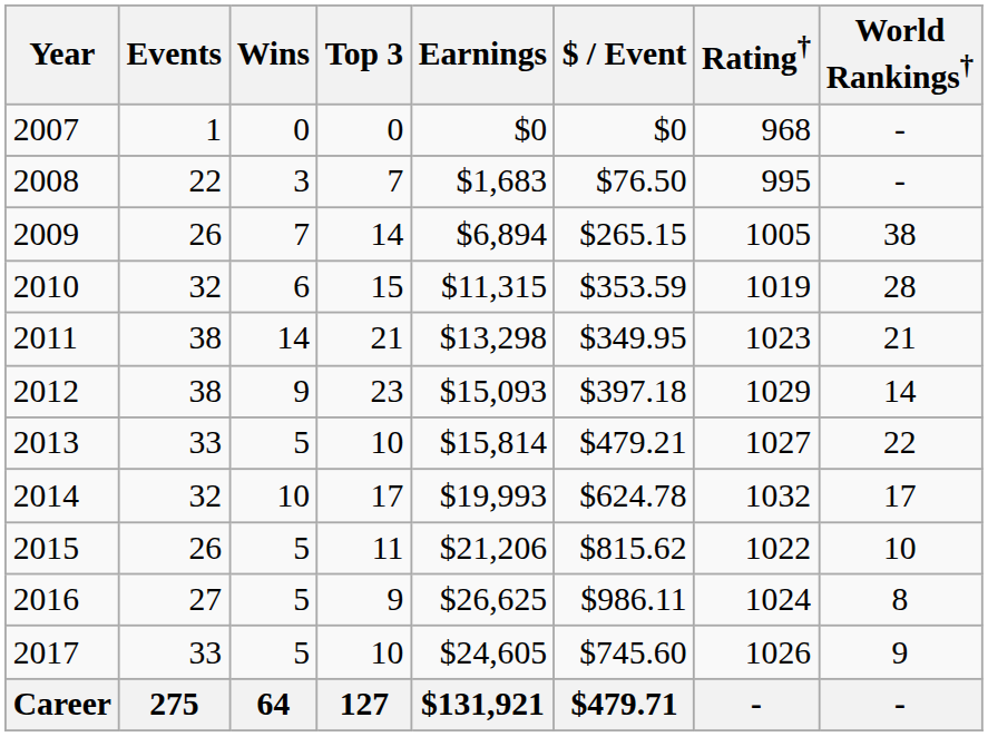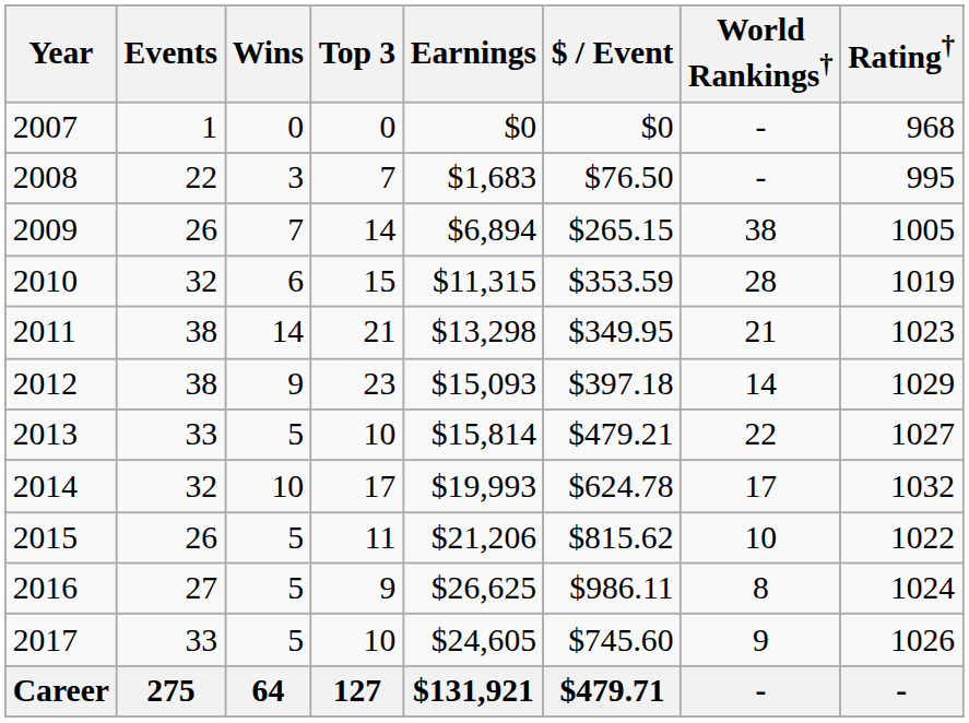 <table class="wikitable sortable">
 <tr>
 <th>Year</th>
 <th>Events</th>
 <th>Wins</th>
 <th>Top 3</th>
 <th>Earnings</th>
 <th>$ / Event</th>
+<th>World<br>Rankings<sup>†</sup></th>
 <th>Rating<sup>†</sup></th>
-<th>World<br>Rankings<sup>†</sup></th>
 </tr>
 <tr>
 <td>2007</td>
 <td align="right">1</td>
 <td align="right">0</td>
 <td align="right">0</td>
 <td align="right">$0</td>
 <td align="right">$0</td>
+<td align=center>-</td>
 <td align="right">968</td>
-<td align=center>-</td>
 </tr>
 <tr>
 <td>2008</td>
 <td align="right">22</td>
 <td align="right">3</td>
 <td align="right">7</td>
 <td align="right">$1,683</td>
 <td align="right">$76.50</td>
+<td align=center>-</td>
 <td align="right">995</td>
-<td align=center>-</td>
 </tr>
 <tr>
 <td>2009</td>
 <td align="right">26</td>
 <td align="right">7</td>
 <td align="right">14</td>
 <td align="right">$6,894</td>
 <td align="right">$265.15</td>
+<td align=center>38</td>
 <td align="right">1005</td>
-<td align=center>38</td>
 </tr>
 <tr>
 <td>2010</td>
 <td align="right">32</td>
 <td align="right">6</td>
 <td align="right">15</td>
 <td align="right">$11,315</td>
 <td align="right">$353.59</td>
+<td align=center>28</td>
 <td align="right">1019</td>
-<td align=center>28</td>
 </tr>
 <tr>
 <td>2011</td>
 <td align="right">38</td>
 <td align="right">14</td>
 <td align="right">21</td>
 <td align="right">$13,298</td>
 <td align="right">$349.95</td>
+<td align=center>21</td>
 <td align="right">1023</td>
-<td align=center>21</td>
 </tr>
 <tr>
 <td>2012</td>
 <td align="right">38</td>
 <td align="right">9</td>
 <td align="right">23</td>
 <td align="right">$15,093</td>
 <td align="right">$397.18</td>
+<td align=center>14</td>
 <td align="right">1029</td>
-<td align=center>14</td>
 </tr>
 <tr>
 <td>2013</td>
 <td align="right">33</td>
 <td align="right">5</td>
 <td align="right">10</td>
 <td align="right">$15,814</td>
 <td align="right">$479.21</td>
+<td align=center>22</td>
 <td align="right">1027</td>
-<td align=center>22</td>
 </tr>
 <tr>
 <td>2014</td>
 <td align="right">32</td>
 <td align="right">10</td>
 <td align="right">17</td>
 <td align="right">$19,993</td>
 <td align="right">$624.78</td>
+<td align=center>17</td>
 <td align="right">1032</td>
-<td align=center>17</td>
 </tr>
 <tr>
 <td>2015</td>
 <td align="right">26</td>
 <td align="right">5</td>
 <td align="right">11</td>
 <td align="right">$21,206</td>
 <td align="right">$815.62</td>
+<td align=center>10</td>
 <td align="right">1022</td>
-<td align=center>10</td>
 </tr>
 <tr>
 <td>2016</td>
 <td align="right">27</td>
 <td align="right">5</td>
 <td align="right">9</td>
 <td align="right">$26,625</td>
 <td align="right">$986.11</td>
+<td align=center>8</td>
 <td align="right">1024</td>
-<td align=center>8</td>
 </tr>
 <tr>
 <td>2017</td>
 <td align="right">33</td>
 <td align="right">5</td>
 <td align="right">10</td>
 <td align="right">$24,605</td>
 <td align="right">$745.60</td>
+<td align=center>9</td>
 <td align="right">1026</td>
-<td align=center>9</td>
 </tr>
 <tr class="sortbottom">
 <th>Career</th>
 <th align="right">275</th>
 <th align="right">64</th>
 <th align="right">127</th>
 <th align="right">$131,921</th>
 <th align="right">$479.71</th>
 <th>-</th>
 <th>-</th>
 </tr>
 </table>
